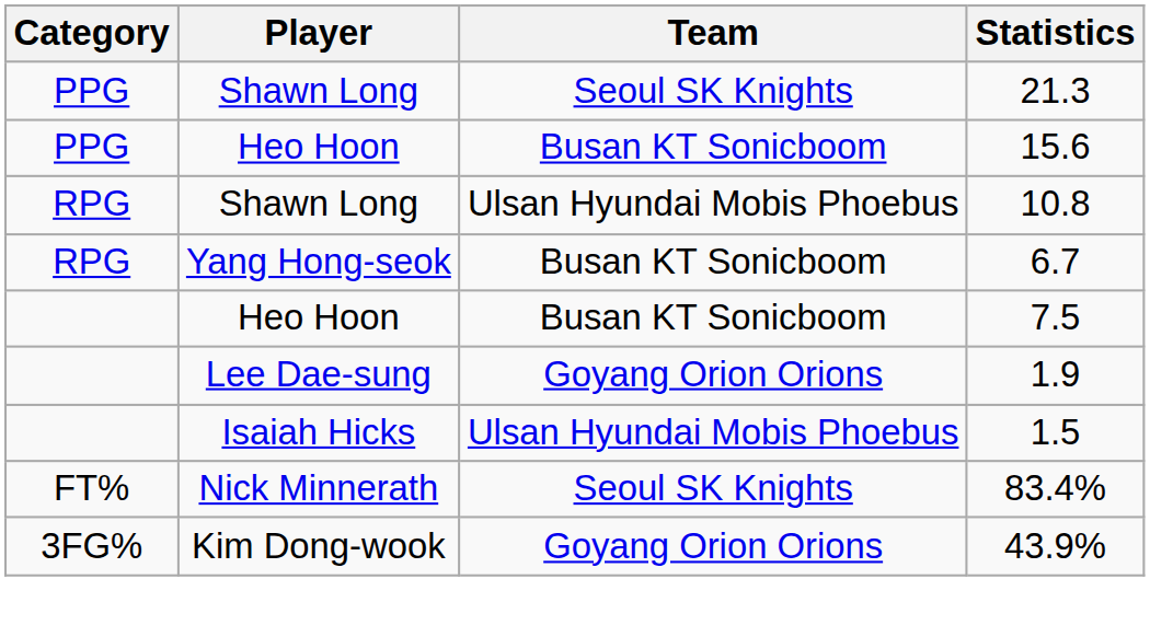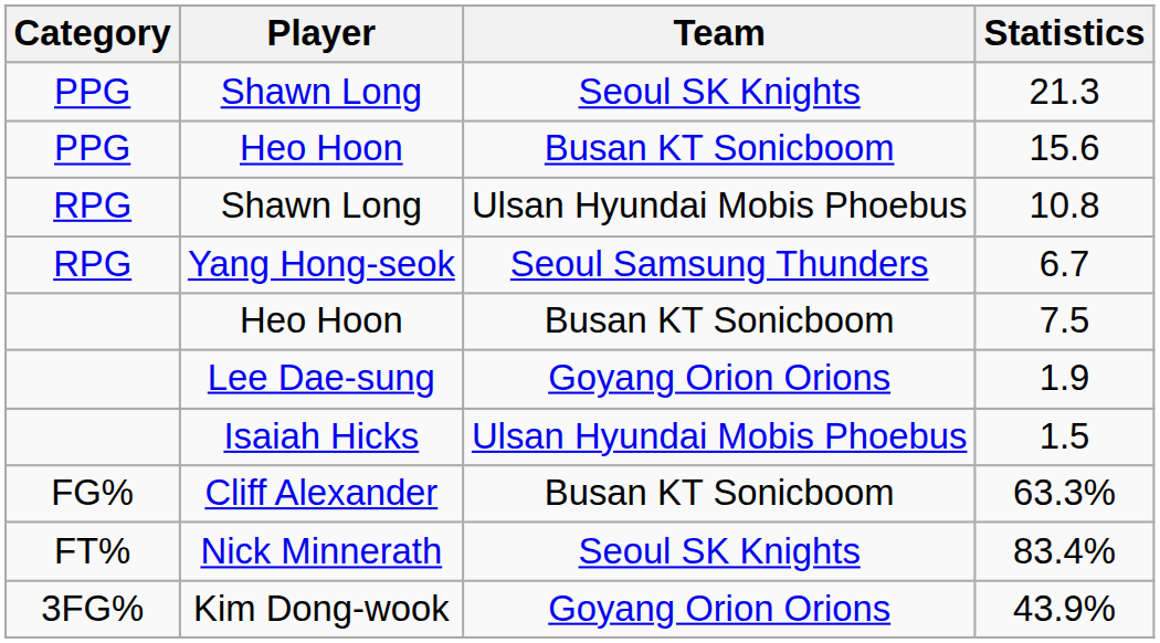 <table class="wikitable" style="text-align:center">
 <tr>
 <th>Category</th>
 <th>Player</th>
 <th>Team</th>
 <th>Statistics</th>
 </tr>
 <tr>
 <td><a href='#'>PPG</a></td>
 <td> <a href='#'>Shawn Long</a></td>
 <td><a href='#'>Seoul SK Knights</a></td>
 <td>21.3</td>
 </tr>
 <tr>
 <td><a href='#'>PPG</a></td>
 <td><a href='#'>Heo Hoon</a></td>
 <td><a href='#'>Busan KT Sonicboom</a></td>
 <td>15.6</td>
 </tr>
 <tr>
 <td><a href='#'>RPG</a></td>
 <td> Shawn Long</td>
 <td>Ulsan Hyundai Mobis Phoebus</td>
 <td>10.8</td>
 </tr>
 <tr>
 <td><a href='#'>RPG</a></td>
 <td><a href='#'>Yang Hong-seok</a></td>
-<td>Busan KT Sonicboom</td>
+<td><a href='#'>Seoul Samsung Thunders</a></td>
 <td>6.7</td>
 </tr>
 <tr>
 <td><a href='#'></a></td>
 <td> Heo Hoon</td>
 <td>Busan KT Sonicboom</td>
 <td>7.5</td>
 </tr>
 <tr>
 <td><a href='#'></a></td>
 <td> <a href='#'>Lee Dae-sung</a></td>
 <td><a href='#'>Goyang Orion Orions</a></td>
 <td>1.9</td>
 </tr>
 <tr>
 <td><a href='#'></a></td>
 <td> <a href='#'>Isaiah Hicks</a></td>
 <td><a href='#'>Ulsan Hyundai Mobis Phoebus</a></td>
 <td>1.5</td>
 </tr>
 <tr>
+<td>FG%</td>
+<td> <a href='#'>Cliff Alexander</a></td>
+<td>Busan KT Sonicboom</td>
+<td>63.3%</td>
+</tr>
+<tr>
 <td>FT%</td>
 <td> <a href='#'>Nick Minnerath</a></td>
 <td><a href='#'>Seoul SK Knights</a></td>
 <td>83.4%</td>
 </tr>
 <tr>
 <td>3FG%</td>
 <td> Kim Dong-wook</td>
 <td><a href='#'>Goyang Orion Orions</a></td>
 <td>43.9%</td>
 </tr>
 </table>
